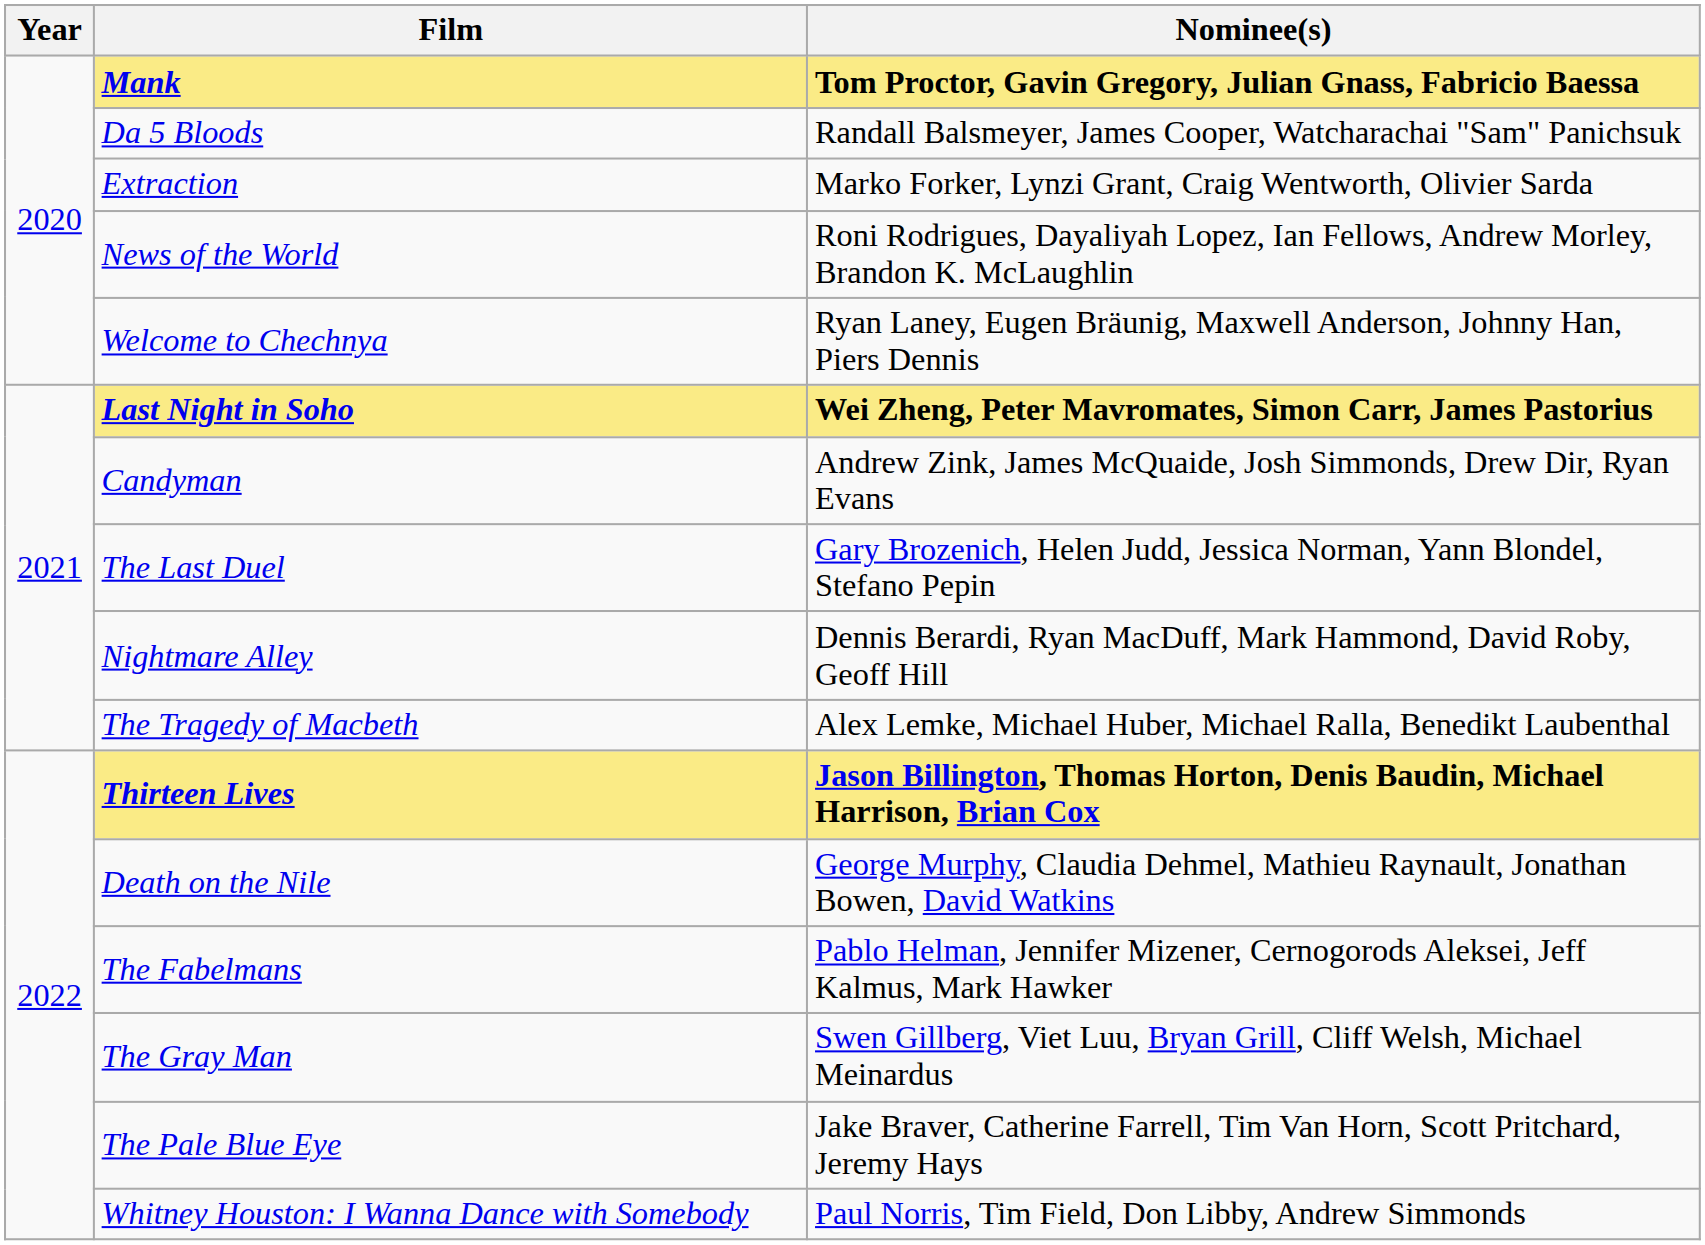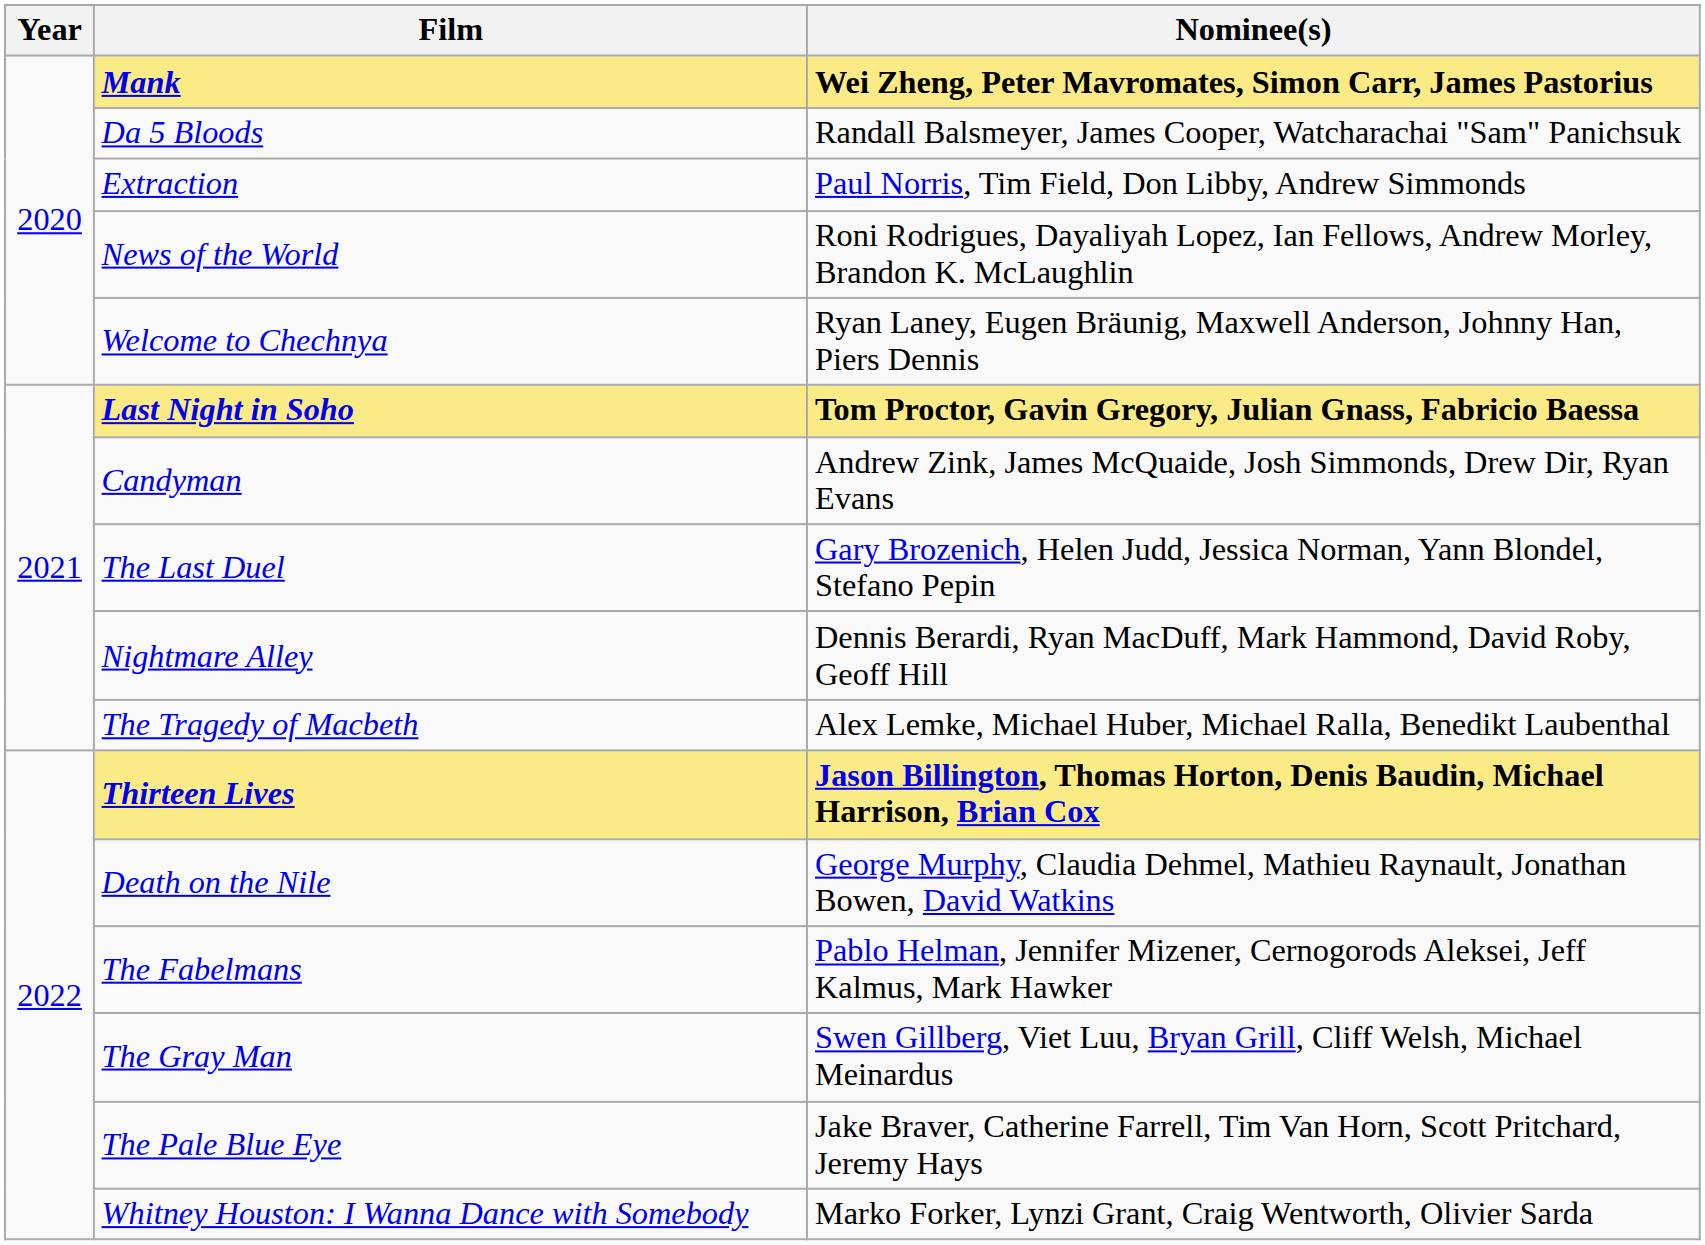 <table class="wikitable" width="95%" cellpadding="5">
 <tr>
 <th width="5%">Year</th>
 <th width="40%">Film</th>
 <th width="50%">Nominee(s)</th>
 </tr>
 <tr>
 <td rowspan="5" style="text-align:center;"><a href='#'>2020</a><br></td>
 <td style="background:#FAEB86;"><strong><em><a href='#'>Mank</a></em></strong></td>
-<td style="background:#FAEB86;"><strong>Tom Proctor, Gavin Gregory, Julian Gnass, Fabricio Baessa</strong></td>
+<td style="background:#FAEB86;"><strong>Wei Zheng, Peter Mavromates, Simon Carr, James Pastorius</strong></td>
 </tr>
 <tr>
 <td><em><a href='#'>Da 5 Bloods</a></em></td>
 <td>Randall Balsmeyer, James Cooper, Watcharachai "Sam" Panichsuk</td>
 </tr>
 <tr>
 <td><em><a href='#'>Extraction</a></em></td>
-<td>Marko Forker, Lynzi Grant, Craig Wentworth, Olivier Sarda</td>
+<td><a href='#'>Paul Norris</a>, Tim Field, Don Libby, Andrew Simmonds</td>
 </tr>
 <tr>
 <td><em><a href='#'>News of the World</a></em></td>
 <td>Roni Rodrigues, Dayaliyah Lopez, Ian Fellows, Andrew Morley, Brandon K. McLaughlin</td>
 </tr>
 <tr>
 <td><em><a href='#'>Welcome to Chechnya</a></em></td>
 <td>Ryan Laney, Eugen Bräunig, Maxwell Anderson, Johnny Han, Piers Dennis</td>
 </tr>
 <tr>
 <td rowspan="5" style="text-align:center;"><a href='#'>2021</a><br></td>
 <td style="background:#FAEB86;"><strong><em><a href='#'>Last Night in Soho</a></em></strong></td>
-<td style="background:#FAEB86;"><strong>Wei Zheng, Peter Mavromates, Simon Carr, James Pastorius</strong></td>
+<td style="background:#FAEB86;"><strong>Tom Proctor, Gavin Gregory, Julian Gnass, Fabricio Baessa</strong></td>
 </tr>
 <tr>
 <td><em><a href='#'>Candyman</a></em></td>
 <td>Andrew Zink, James McQuaide, Josh Simmonds, Drew Dir, Ryan Evans</td>
 </tr>
 <tr>
 <td><em><a href='#'>The Last Duel</a></em></td>
 <td><a href='#'>Gary Brozenich</a>, Helen Judd, Jessica Norman, Yann Blondel, Stefano Pepin</td>
 </tr>
 <tr>
 <td><em><a href='#'>Nightmare Alley</a></em></td>
 <td>Dennis Berardi, Ryan MacDuff, Mark Hammond, David Roby, Geoff Hill</td>
 </tr>
 <tr>
 <td><em><a href='#'>The Tragedy of Macbeth</a></em></td>
 <td>Alex Lemke, Michael Huber, Michael Ralla, Benedikt Laubenthal</td>
 </tr>
 <tr>
 <td rowspan="6" style="text-align:center;"><a href='#'>2022</a><br></td>
 <td style="background:#FAEB86;"><strong><em><a href='#'>Thirteen Lives</a></em></strong></td>
 <td style="background:#FAEB86;"><strong><a href='#'>Jason Billington</a>, Thomas Horton, Denis  Baudin, Michael Harrison, <a href='#'>Brian Cox</a></strong></td>
 </tr>
 <tr>
 <td><em><a href='#'>Death on the Nile</a></em></td>
 <td><a href='#'>George Murphy</a>, Claudia Dehmel, Mathieu Raynault, Jonathan Bowen, <a href='#'>David Watkins</a></td>
 </tr>
 <tr>
 <td><em><a href='#'>The Fabelmans</a></em></td>
 <td><a href='#'>Pablo  Helman</a>, Jennifer  Mizener, Cernogorods Aleksei, Jeff Kalmus, Mark Hawker</td>
 </tr>
 <tr>
 <td><em><a href='#'>The Gray Man</a></em></td>
 <td><a href='#'>Swen Gillberg</a>, Viet Luu, <a href='#'>Bryan Grill</a>, Cliff Welsh, Michael Meinardus</td>
 </tr>
 <tr>
 <td><em><a href='#'>The Pale Blue Eye</a></em></td>
 <td>Jake Braver, Catherine Farrell, Tim Van Horn, Scott Pritchard, Jeremy Hays</td>
 </tr>
 <tr>
 <td><em><a href='#'>Whitney Houston: I Wanna Dance with Somebody</a></em></td>
-<td><a href='#'>Paul Norris</a>, Tim Field, Don Libby, Andrew Simmonds</td>
+<td>Marko Forker, Lynzi Grant, Craig Wentworth, Olivier Sarda</td>
 </tr>
 </table>
